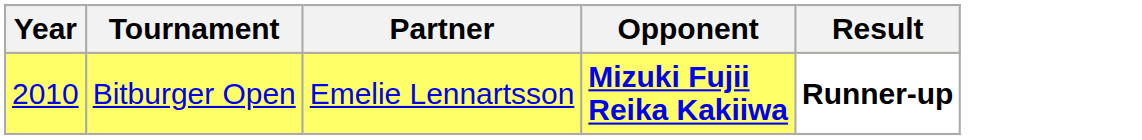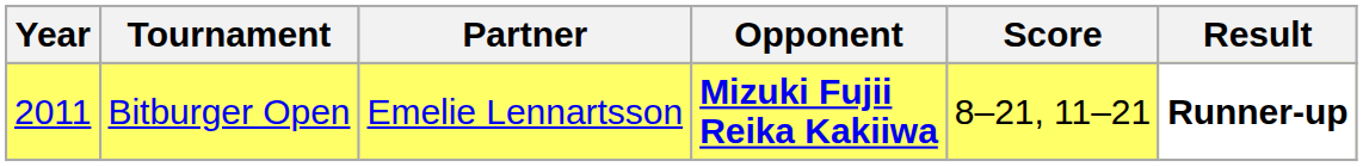 <table class="sortable wikitable" style="font-size: 90%;">
 <tr>
 <th>Year</th>
 <th>Tournament</th>
 <th>Partner</th>
 <th>Opponent</th>
+<th>Score</th>
 <th>Result</th>
 </tr>
 <tr style="background:#FFFF67">
-<td align="center"><a href='#'>2010</a></td>
+<td align="center"><a href='#'>2011</a></td>
 <td align="left"><a href='#'>Bitburger Open</a></td>
 <td align="left"> <a href='#'>Emelie Lennartsson</a></td>
 <td align="left"><strong> <a href='#'>Mizuki Fujii</a><br> <a href='#'>Reika Kakiiwa</a></strong></td>
+<td align="left">8–21, 11–21</td>
 <td style="text-align:left; background:white"> <strong>Runner-up</strong></td>
 </tr>
 </table>
